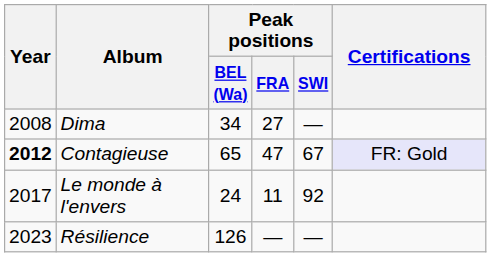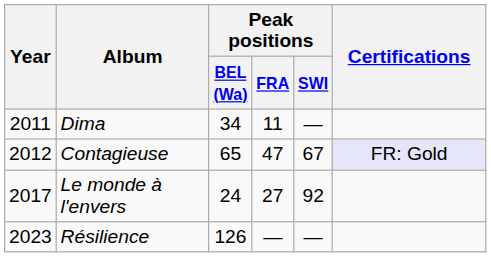 <table class="wikitable">
 <tr>
 <th align="center" rowspan="2" width="10">Year</th>
 <th align="center" rowspan="2" width="120">Album</th>
 <th align="center" colspan="3" width="30">Peak positions</th>
 <th align="center" rowspan="2" width="120"><a href='#'>Certifications</a></th>
 </tr>
 <tr>
 <th width="20"><small><a href='#'>BEL <br>(Wa)</a></small><br></th>
 <th width="20"><small><a href='#'>FRA</a><br></small></th>
 <th width="20"><small><a href='#'>SWI</a></small><br></th>
 </tr>
 <tr>
-<td align="center">2008</td>
+<td align="center">2011</td>
 <td><em>Dima</em></td>
 <td align="center">34</td>
-<td align="center">27<br></td>
+<td align="center">11</td>
 <td align="center">—</td>
 <td align="center"></td>
 </tr>
 <tr>
-<td align="center"><strong>2012</strong></td>
+<td align="center">2012</td>
 <td><em>Contagieuse</em></td>
 <td align="center">65</td>
 <td align="center">47</td>
 <td align="center">67</td>
 <td align="center" style="background: lavender;">FR: Gold</td>
 </tr>
 <tr>
 <td align="center">2017</td>
 <td><em>Le monde à l'envers</em></td>
 <td align="center">24</td>
-<td align="center">11</td>
+<td align="center">27<br></td>
 <td align="center">92</td>
 <td align="center"></td>
 </tr>
 <tr>
 <td align="center">2023</td>
 <td><em>Résilience</em></td>
 <td align="center">126</td>
 <td align="center">—</td>
 <td align="center">—</td>
 <td align="center"></td>
 </tr>
 </table>
